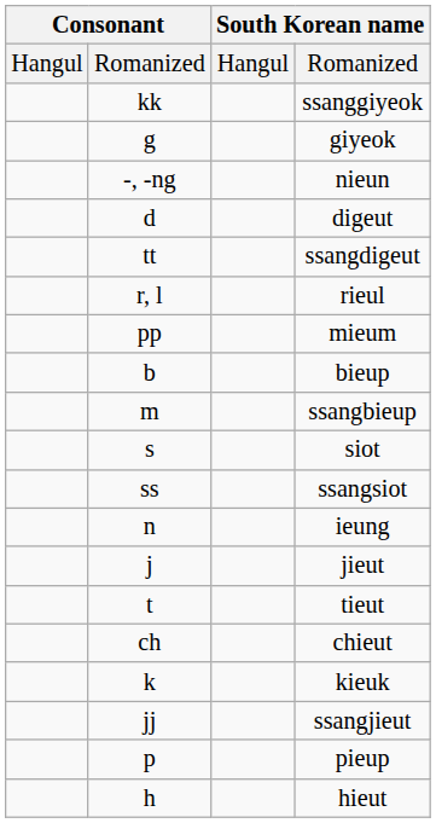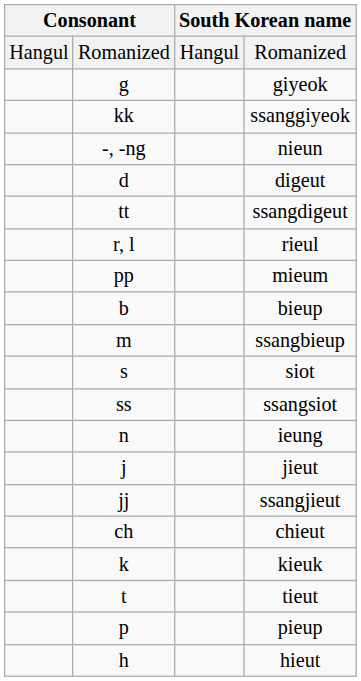 <table class="wikitable" style="text-align:center">
 <tr>
 <th colspan="2" scope="col">Consonant</th>
 <th colspan="2" scope="col">South Korean name</th>
 </tr>
 <tr>
 <th scope="col" style="font-weight:normal">Hangul</th>
 <th scope="col" style="font-weight:normal">Romanized</th>
 <th scope="col" style="font-weight:normal">Hangul</th>
 <th scope="col" style="font-weight:normal">Romanized</th>
 </tr>
 <tr>
 <td></td>
+<td>g</td>
+<td></td>
+<td>giyeok</td>
+</tr>
+<tr>
+<td></td>
 <td>kk</td>
 <td></td>
 <td>ssanggiyeok</td>
-</tr>
-<tr>
-<td></td>
-<td>g</td>
-<td></td>
-<td>giyeok</td>
 </tr>
 <tr>
 <td></td>
 <td>-, -ng</td>
 <td></td>
 <td>nieun</td>
 </tr>
 <tr>
 <td></td>
 <td>d</td>
 <td></td>
 <td>digeut</td>
 </tr>
 <tr>
 <td></td>
 <td>tt</td>
 <td></td>
 <td>ssangdigeut</td>
 </tr>
 <tr>
 <td></td>
 <td>r, l</td>
 <td></td>
 <td>rieul</td>
 </tr>
 <tr>
 <td></td>
 <td>pp</td>
 <td></td>
 <td>mieum</td>
 </tr>
 <tr>
 <td></td>
 <td>b</td>
 <td></td>
 <td>bieup</td>
 </tr>
 <tr>
 <td></td>
 <td>m</td>
 <td></td>
 <td>ssangbieup</td>
 </tr>
 <tr>
 <td></td>
 <td>s</td>
 <td></td>
 <td>siot</td>
 </tr>
 <tr>
 <td></td>
 <td>ss</td>
 <td></td>
 <td>ssangsiot</td>
 </tr>
 <tr>
 <td></td>
 <td>n</td>
 <td></td>
 <td>ieung</td>
 </tr>
 <tr>
 <td></td>
 <td>j</td>
 <td></td>
 <td>jieut</td>
 </tr>
 <tr>
 <td></td>
-<td>t</td>
+<td>jj</td>
 <td></td>
-<td>tieut</td>
+<td>ssangjieut</td>
 </tr>
 <tr>
 <td></td>
 <td>ch</td>
 <td></td>
 <td>chieut</td>
 </tr>
 <tr>
 <td></td>
 <td>k</td>
 <td></td>
 <td>kieuk</td>
 </tr>
 <tr>
 <td></td>
-<td>jj</td>
+<td>t</td>
 <td></td>
-<td>ssangjieut</td>
+<td>tieut</td>
 </tr>
 <tr>
 <td></td>
 <td>p</td>
 <td></td>
 <td>pieup</td>
 </tr>
 <tr>
 <td></td>
 <td>h</td>
 <td></td>
 <td>hieut</td>
 </tr>
 </table>
